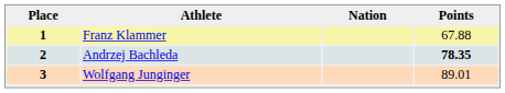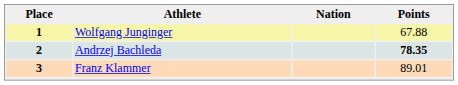 <table style="border-style:solid;border-width:1px;border-color:#808080;background-color:#EFEFEF" cellspacing="2" cellpadding="2" width="600px">
 <tr bgcolor="#EFEFEF">
 <th>Place</th>
 <th>Athlete</th>
 <th>Nation</th>
 <th>Points</th>
 </tr>
 <tr align="center" valign="top" bgcolor="#F7F6A8">
 <th>1</th>
-<td align="left"><a href='#'>Franz Klammer</a></td>
+<td align="left"><a href='#'>Wolfgang Junginger</a></td>
 <td align="left"></td>
 <td>67.88</td>
 </tr>
 <tr align="center" valign="top" bgcolor="#DCE5E5">
 <th>2</th>
 <td align="left"><a href='#'>Andrzej Bachleda</a></td>
 <td align="left"></td>
 <td><strong>78.35</strong></td>
 </tr>
 <tr align="center" valign="top" bgcolor="#FFDAB9">
 <th>3</th>
-<td align="left"><a href='#'>Wolfgang Junginger</a></td>
+<td align="left"><a href='#'>Franz Klammer</a></td>
 <td align="left"></td>
 <td>89.01</td>
 </tr>
 <tr align="center" valign="top" bgcolor="#FFFFFF">
 </tr>
 </table>
